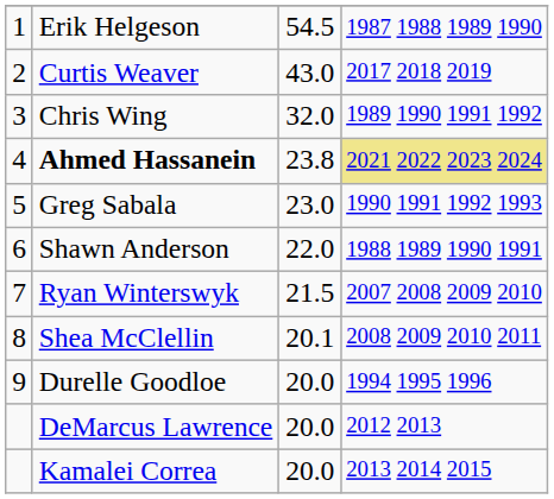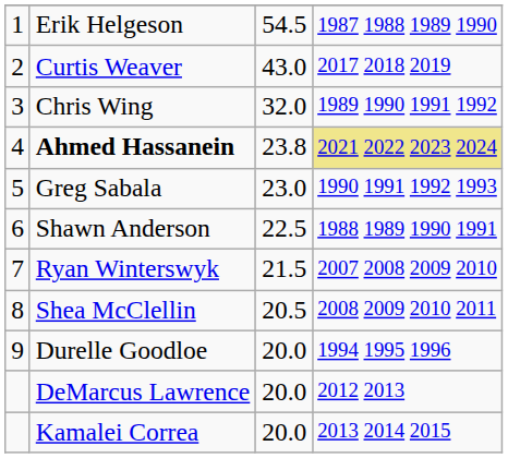 <table class="wikitable">
 <tr>
 </tr>
 <tr>
 <td>1</td>
 <td>Erik Helgeson</td>
 <td>54.5</td>
 <td style="font-size:80%;"><a href='#'>1987</a> <a href='#'>1988</a> <a href='#'>1989</a> <a href='#'>1990</a></td>
 </tr>
 <tr>
 <td>2</td>
 <td><a href='#'>Curtis Weaver</a></td>
 <td>43.0</td>
 <td style="font-size:80%;"><a href='#'>2017</a> <a href='#'>2018</a> <a href='#'>2019</a></td>
 </tr>
 <tr>
 <td>3</td>
 <td>Chris Wing</td>
 <td>32.0</td>
 <td style="font-size:80%;"><a href='#'>1989</a> <a href='#'>1990</a> <a href='#'>1991</a> <a href='#'>1992</a></td>
 </tr>
 <tr>
 <td>4</td>
 <td><strong>Ahmed Hassanein</strong></td>
 <td>23.8</td>
 <td style="background: khaki; font-size:80%;"><a href='#'>2021</a> <a href='#'>2022</a> <a href='#'>2023</a> <a href='#'>2024</a></td>
 </tr>
 <tr>
 <td>5</td>
 <td>Greg Sabala</td>
 <td>23.0</td>
 <td style="font-size:80%;"><a href='#'>1990</a> <a href='#'>1991</a> <a href='#'>1992</a> <a href='#'>1993</a></td>
 </tr>
 <tr>
 <td>6</td>
 <td>Shawn Anderson</td>
-<td>22.0</td>
+<td>22.5</td>
 <td style="font-size:80%;"><a href='#'>1988</a> <a href='#'>1989</a> <a href='#'>1990</a> <a href='#'>1991</a></td>
 </tr>
 <tr>
 <td>7</td>
 <td><a href='#'>Ryan Winterswyk</a></td>
 <td>21.5</td>
 <td style="font-size:80%;"><a href='#'>2007</a> <a href='#'>2008</a> <a href='#'>2009</a> <a href='#'>2010</a></td>
 </tr>
 <tr>
 <td>8</td>
 <td><a href='#'>Shea McClellin</a></td>
-<td>20.1</td>
+<td>20.5</td>
 <td style="font-size:80%;"><a href='#'>2008</a> <a href='#'>2009</a> <a href='#'>2010</a> <a href='#'>2011</a></td>
 </tr>
 <tr>
 <td>9</td>
 <td>Durelle Goodloe</td>
 <td>20.0</td>
 <td style="font-size:80%;"><a href='#'>1994</a> <a href='#'>1995</a> <a href='#'>1996</a></td>
 </tr>
 <tr>
 <td></td>
 <td><a href='#'>DeMarcus Lawrence</a></td>
 <td>20.0</td>
 <td style="font-size:80%;"><a href='#'>2012</a> <a href='#'>2013</a></td>
 </tr>
 <tr>
 <td></td>
 <td><a href='#'>Kamalei Correa</a></td>
 <td>20.0</td>
 <td style="font-size:80%;"><a href='#'>2013</a> <a href='#'>2014</a> <a href='#'>2015</a></td>
 </tr>
 </table>
